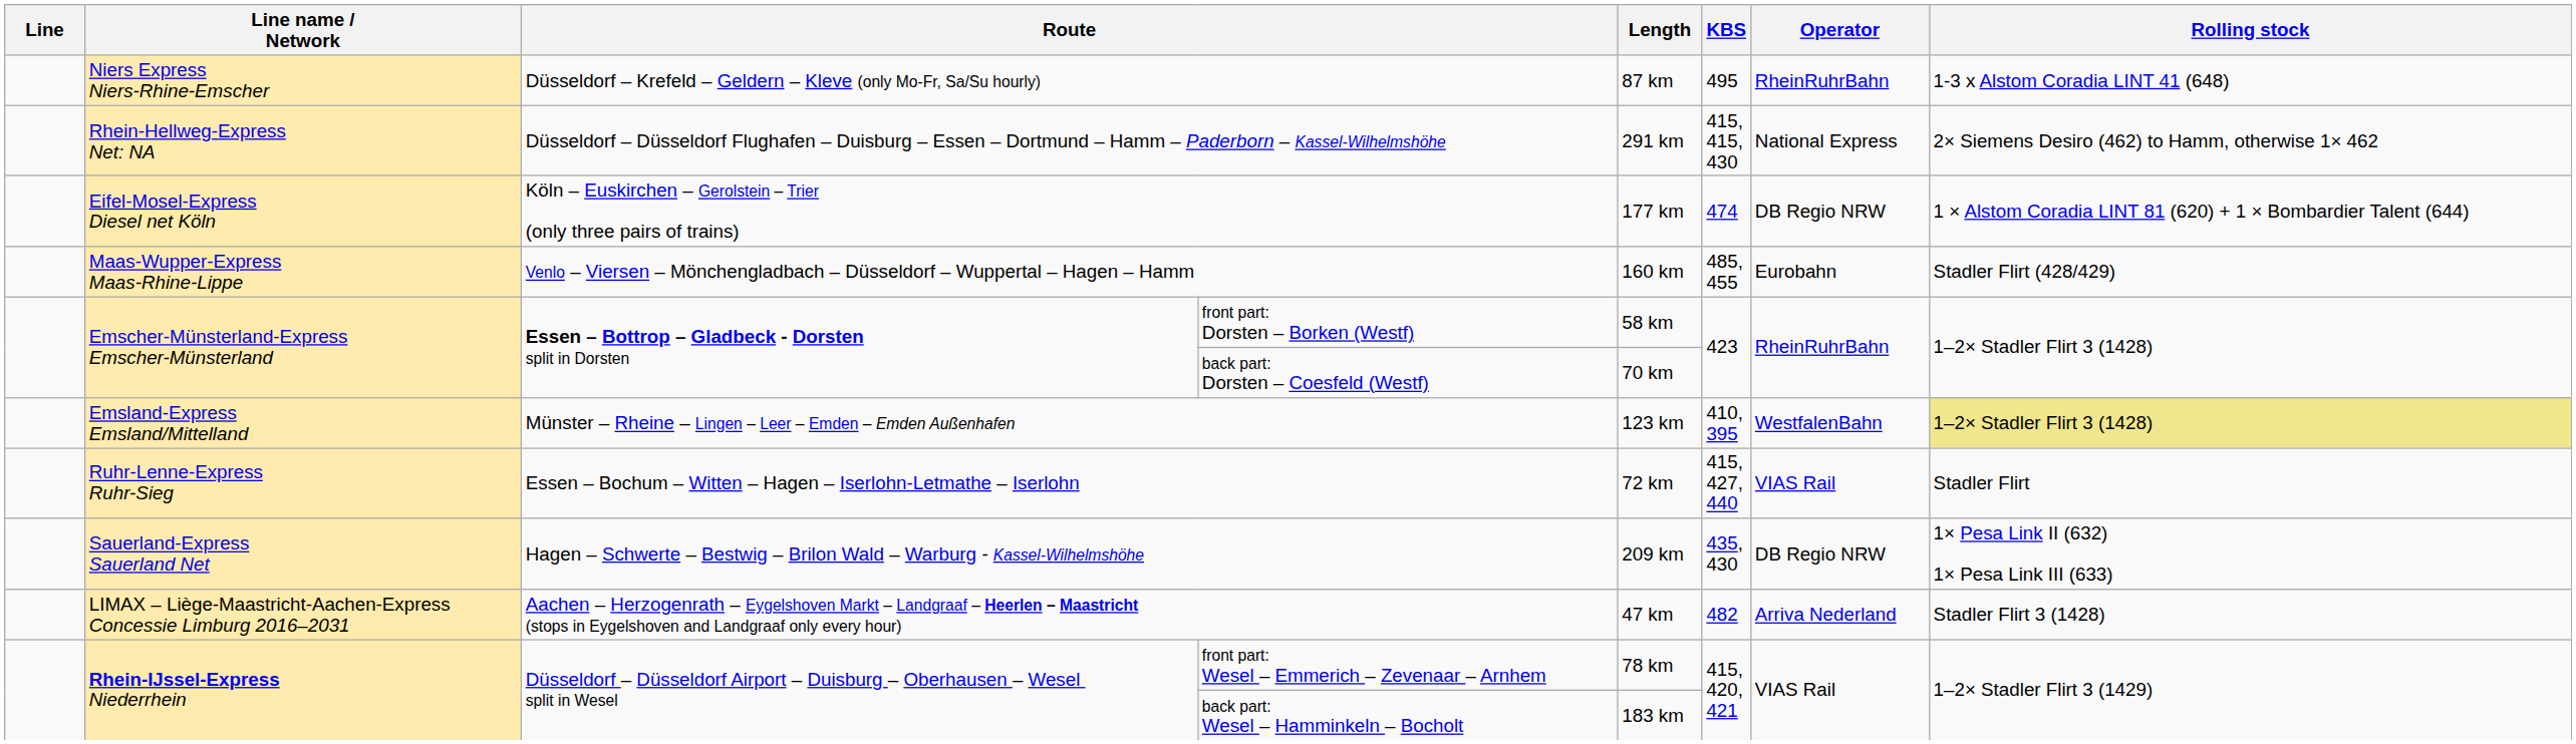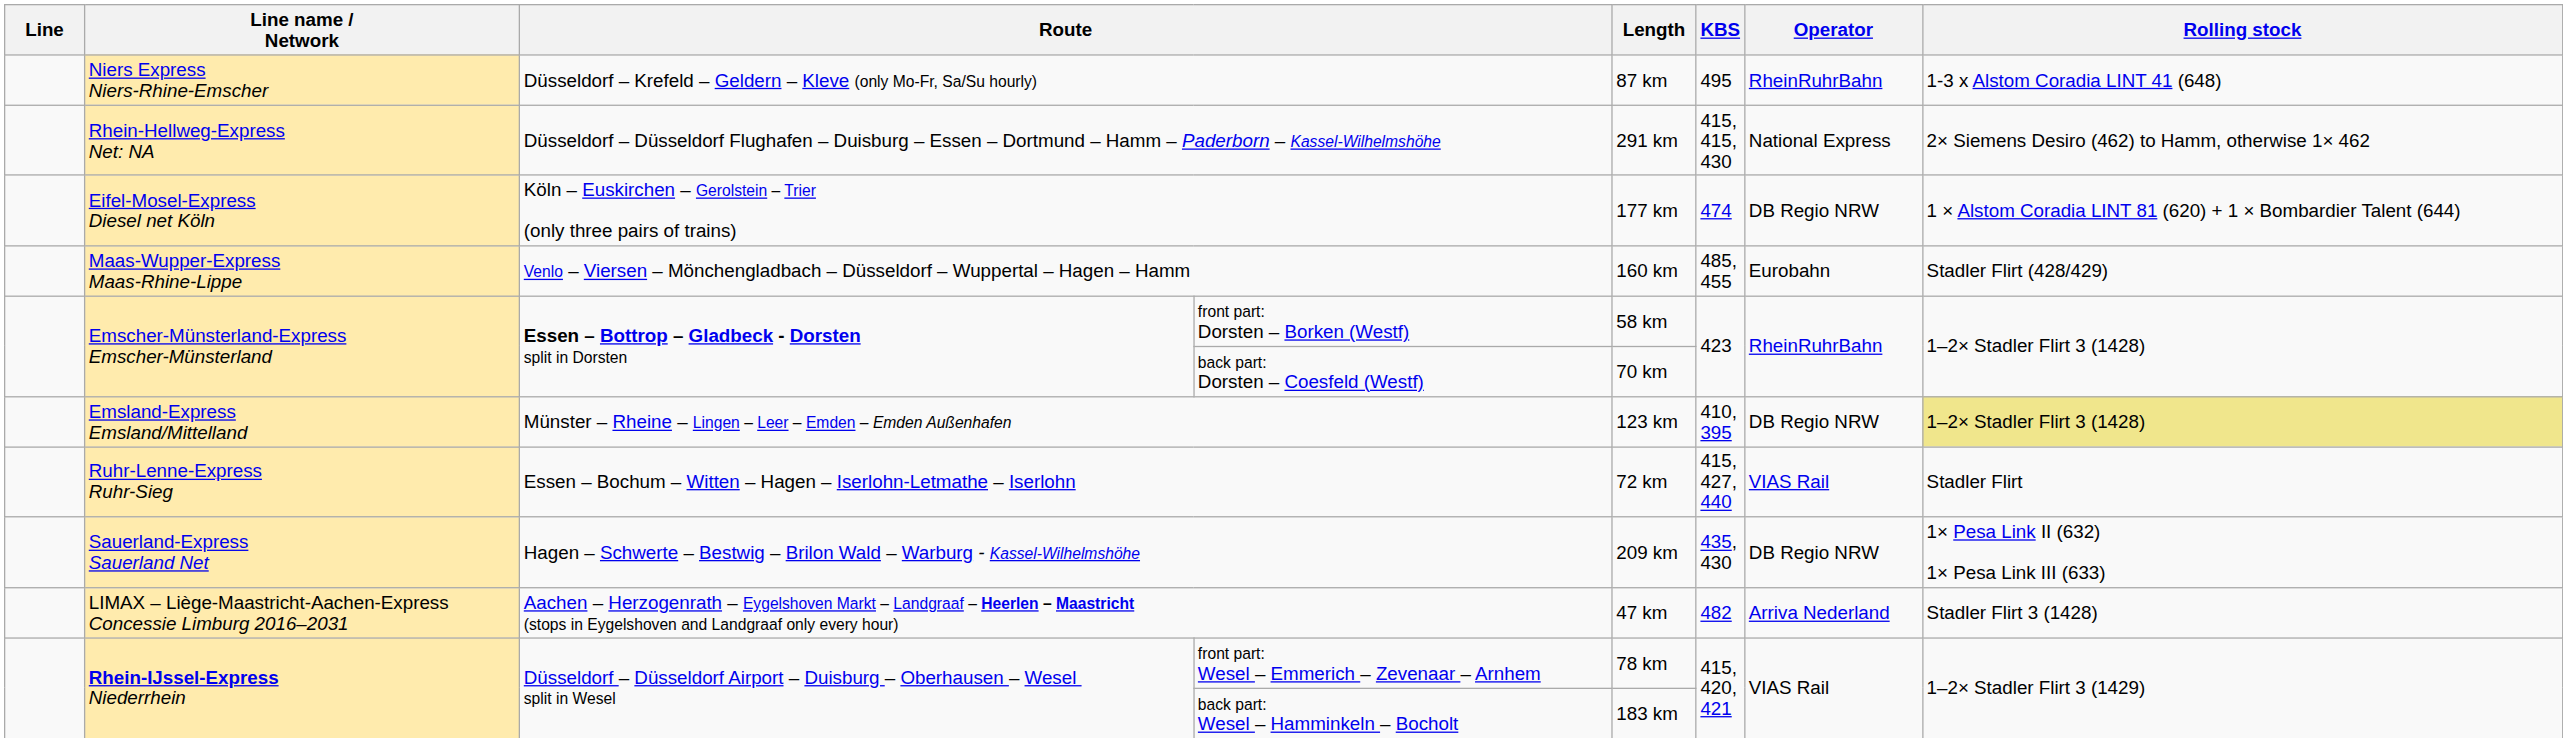 <table class="wikitable" style="font-size:91%; width:100%;">
 <tr class="hintergrundfarbe5">
 <th width="55">Line</th>
 <th>Line name /<br>Network</th>
 <th colspan="2">Route</th>
 <th>Length</th>
 <th width="20"><a href='#'>KBS</a></th>
 <th><a href='#'>Operator</a></th>
 <th><a href='#'>Rolling stock</a></th>
 </tr>
 <tr>
 <td style="font-size:111%;"></td>
 <td style="background-color:#FFEBAD"><a href='#'>Niers Express</a><br> <em>Niers-Rhine-Emscher</em></td>
 <td colspan="2">Düsseldorf – Krefeld – <a href='#'>Geldern</a> – <a href='#'>Kleve</a> <small>(only Mo-Fr, Sa/Su hourly)</small></td>
 <td>87 km</td>
 <td>495</td>
 <td><a href='#'>RheinRuhrBahn</a></td>
 <td>1-3 x <a href='#'>Alstom Coradia LINT 41</a> (648)</td>
 </tr>
 <tr>
 <td style="font-size:111%;"></td>
 <td style="background-color:#FFEBAD"><a href='#'>Rhein-Hellweg-Express</a><br> <em>Net: NA</em></td>
 <td colspan="2">Düsseldorf – Düsseldorf Flughafen – Duisburg – Essen – Dortmund – Hamm – <em><a href='#'>Paderborn</a> – <small><a href='#'>Kassel-Wilhelmshöhe</a></small></em></td>
 <td>291 km</td>
 <td>415, 415, 430</td>
 <td>National Express</td>
 <td>2× Siemens Desiro (462) to Hamm, otherwise 1× 462</td>
 </tr>
 <tr>
 <td style="font-size:111%;"></td>
 <td style="background-color:#FFEBAD"><a href='#'>Eifel-Mosel-Express</a><br> <em>Diesel net Köln</em></td>
 <td colspan="2">Köln – <a href='#'>Euskirchen</a> – <small><a href='#'>Gerolstein</a> – <a href='#'>Trier</a></small><br><br>(only three pairs of trains)</td>
 <td>177 km</td>
 <td><a href='#'>474</a></td>
 <td>DB Regio NRW</td>
 <td>1 × <a href='#'>Alstom Coradia LINT 81</a> (620) + 1 × Bombardier Talent (644)</td>
 </tr>
 <tr>
 <td style="font-size:111%;"></td>
 <td style="background-color:#FFEBAD"><a href='#'>Maas-Wupper-Express</a><br> <em>Maas-Rhine-Lippe</em></td>
 <td colspan="2"><small><a href='#'>Venlo</a></small> – <a href='#'>Viersen</a> – Mönchengladbach – Düsseldorf – Wuppertal – Hagen – Hamm</td>
 <td>160 km</td>
 <td>485, 455</td>
 <td>Eurobahn</td>
 <td>Stadler Flirt (428/429)</td>
 </tr>
 <tr>
 <td rowspan="2" style="font-size:111%;"></td>
 <td rowspan="2" style="background-color:#FFEBAD"><a href='#'>Emscher-Münsterland-Express</a><br> <em>Emscher-Münsterland</em></td>
 <td rowspan="2"><strong>Essen – <a href='#'>Bottrop</a> – <a href='#'>Gladbeck</a> - <a href='#'>Dorsten</a></strong><br><small>split in Dorsten</small></td>
 <td><small>front part:</small><br>Dorsten – <a href='#'>Borken (Westf)</a></td>
 <td>58 km</td>
 <td rowspan="2">423</td>
 <td rowspan="2"><a href='#'>RheinRuhrBahn</a></td>
 <td rowspan="2">1–2× Stadler Flirt 3 (1428)</td>
 </tr>
 <tr>
 <td><small>back part:</small><br>Dorsten – <a href='#'>Coesfeld (Westf)</a></td>
 <td>70 km</td>
 </tr>
 <tr>
 <td style="font-size:111%;"></td>
 <td style="background-color:#FFEBAD"><a href='#'>Emsland-Express</a><br> <em>Emsland/Mittelland</em></td>
 <td colspan="2">Münster – <a href='#'>Rheine</a> – <small><a href='#'>Lingen</a> – <a href='#'>Leer</a> – <a href='#'>Emden</a> <em>– Emden Außenhafen</em></small></td>
 <td>123 km</td>
 <td>410, <a href='#'>395</a></td>
-<td><a href='#'>WestfalenBahn</a></td>
+<td>DB Regio NRW</td>
 <td style="background: khaki;">1–2× Stadler Flirt 3 (1428)</td>
 </tr>
 <tr>
 <td style="font-size:111%;"></td>
 <td style="background-color:#FFEBAD"><a href='#'>Ruhr-Lenne-Express</a><br> <em>Ruhr-Sieg</em></td>
 <td colspan="2">Essen – Bochum – <a href='#'>Witten</a> – Hagen – <a href='#'>Iserlohn-Letmathe</a> – <a href='#'>Iserlohn</a></td>
 <td>72 km</td>
 <td>415, 427, <a href='#'>440</a></td>
 <td><a href='#'>VIAS Rail</a></td>
 <td>Stadler Flirt</td>
 </tr>
 <tr>
 <td style="font-size:111%;"></td>
 <td style="background-color:#FFEBAD"><a href='#'>Sauerland-Express</a><br> <em><a href='#'>Sauerland Net</a></em></td>
 <td colspan="2">Hagen – <a href='#'>Schwerte</a> – <a href='#'>Bestwig</a> – <a href='#'>Brilon Wald</a> – <a href='#'>Warburg</a> <em> - <small><a href='#'>Kassel-Wilhelmshöhe</a></small> </em></td>
 <td>209 km</td>
 <td><a href='#'>435</a>, 430</td>
 <td>DB Regio NRW</td>
 <td>1× <a href='#'>Pesa Link</a> II (632)<br><br>1× Pesa Link III (633)</td>
 </tr>
 <tr>
 <td style="font-size:111%;"></td>
 <td style="background-color:#FFEBAD">LIMAX – Liège-Maastricht-Aachen-Express<br> <em>Concessie Limburg 2016–2031</em></td>
 <td colspan="2"><a href='#'>Aachen</a> – <a href='#'>Herzogenrath</a> – <small><a href='#'>Eygelshoven Markt</a> – <a href='#'>Landgraaf</a> – <strong><a href='#'>Heerlen</a> – <a href='#'>Maastricht</a></strong></small><br><small>(stops in Eygelshoven and Landgraaf only every hour)</small></td>
 <td>47 km</td>
 <td><a href='#'>482</a></td>
 <td><a href='#'>Arriva Nederland</a></td>
 <td>Stadler Flirt 3 (1428)</td>
 </tr>
 <tr>
 <td rowspan="2" style="font-size:111%;"></td>
 <td rowspan="2" style="background:#FFEBAD"><strong><a href='#'>Rhein-IJssel-Express</a></strong><br><em>Niederrhein</em></td>
 <td rowspan="2"><a href='#'>Düsseldorf </a>– <a href='#'>Düsseldorf Airport</a> – <a href='#'>Duisburg </a>– <a href='#'>Oberhausen </a>– <a href='#'>Wesel </a><br><small>split in Wesel</small></td>
 <td><small>front part:</small><br><a href='#'>Wesel </a>– <a href='#'>Emmerich </a>– <a href='#'>Zevenaar </a>– <a href='#'>Arnhem</a></td>
 <td>78 km</td>
 <td rowspan="2">415, 420, <a href='#'>421</a></td>
 <td rowspan="2">VIAS Rail</td>
 <td rowspan="2">1–2× Stadler Flirt 3 (1429)</td>
 </tr>
 <tr>
 <td><small>back part:</small><br><a href='#'>Wesel </a>– <a href='#'>Hamminkeln </a>– <a href='#'>Bocholt</a></td>
 <td>183 km</td>
 </tr>
 </table>
